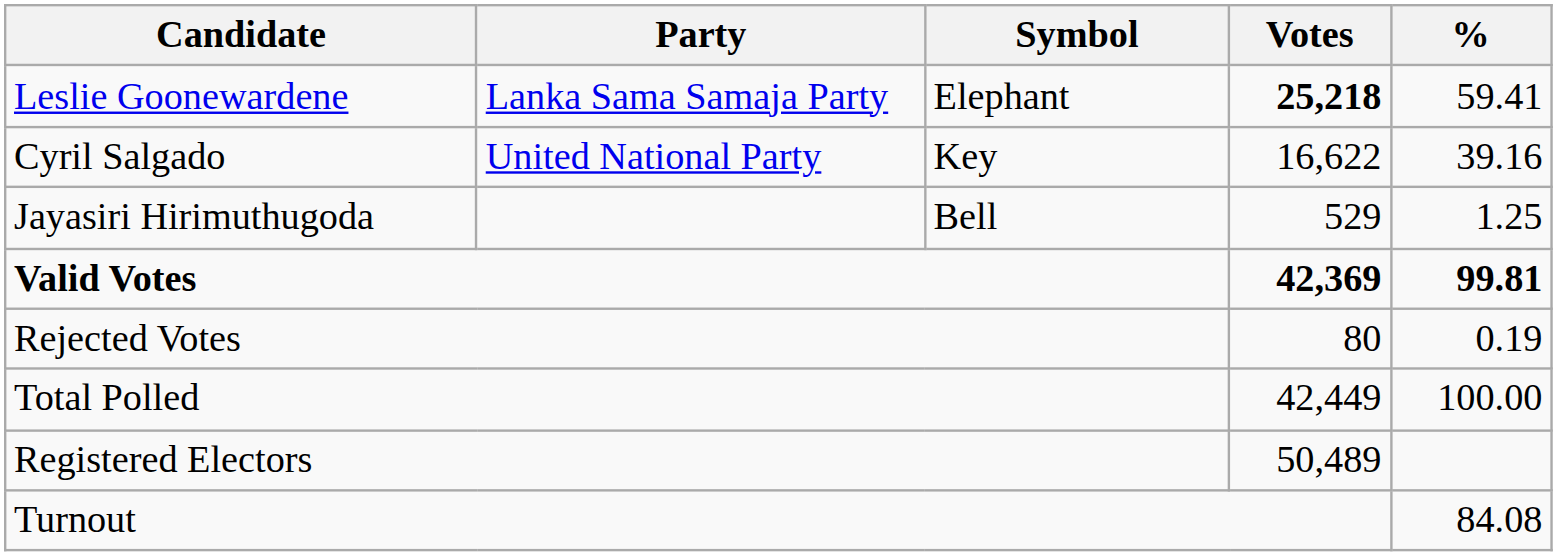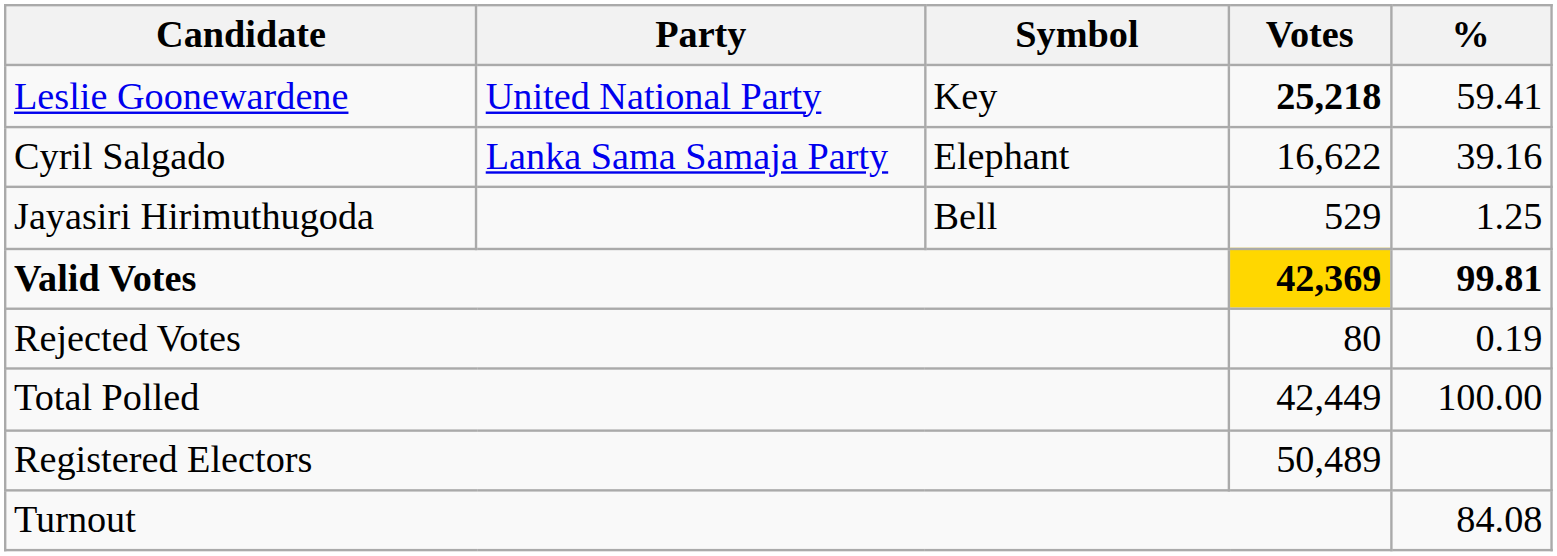 <table class="wikitable" border="1" style="text-align:right;">
 <tr>
 <th align=left width="190">Candidate</th>
 <th align=left width="180">Party</th>
 <th align=left width="120">Symbol</th>
 <th align=left width="60">Votes</th>
 <th align=left width="60">%</th>
 </tr>
 <tr>
 <td align=left><a href='#'>Leslie Goonewardene</a></td>
-<td align=left><a href='#'>Lanka Sama Samaja Party</a></td>
-<td align=left>Elephant</td>
+<td align=left><a href='#'>United National Party</a></td>
+<td align=left>Key</td>
 <td align=right><strong>25,218</strong></td>
 <td align=right>59.41</td>
 </tr>
 <tr>
 <td align=left>Cyril Salgado</td>
-<td align=left><a href='#'>United National Party</a></td>
-<td align=left>Key</td>
+<td align=left><a href='#'>Lanka Sama Samaja Party</a></td>
+<td align=left>Elephant</td>
 <td align=right>16,622</td>
 <td align=right>39.16</td>
 </tr>
 <tr>
 <td align=left>Jayasiri Hirimuthugoda</td>
 <td></td>
 <td align=left>Bell</td>
 <td align=right>529</td>
 <td align=right>1.25</td>
 </tr>
 <tr>
 <td align=left colspan=3><strong>Valid Votes</strong></td>
-<td align=right><strong>42,369</strong></td>
+<td align=right style="background: gold;"><strong>42,369</strong></td>
 <td align=right><strong>99.81</strong></td>
 </tr>
 <tr>
 <td align=left colspan=3>Rejected Votes</td>
 <td align=right>80</td>
 <td align=right>0.19</td>
 </tr>
 <tr>
 <td align=left colspan=3>Total Polled</td>
 <td align=right>42,449</td>
 <td align=right>100.00</td>
 </tr>
 <tr>
 <td align=left colspan=3>Registered Electors</td>
 <td align=right>50,489</td>
 <td></td>
 </tr>
 <tr>
 <td align=left colspan=4>Turnout</td>
 <td align=right>84.08</td>
 </tr>
 </table>
